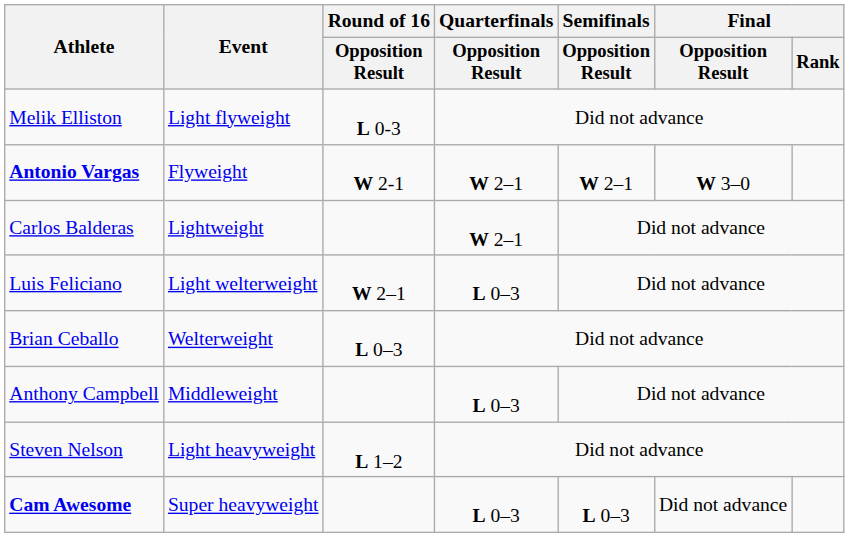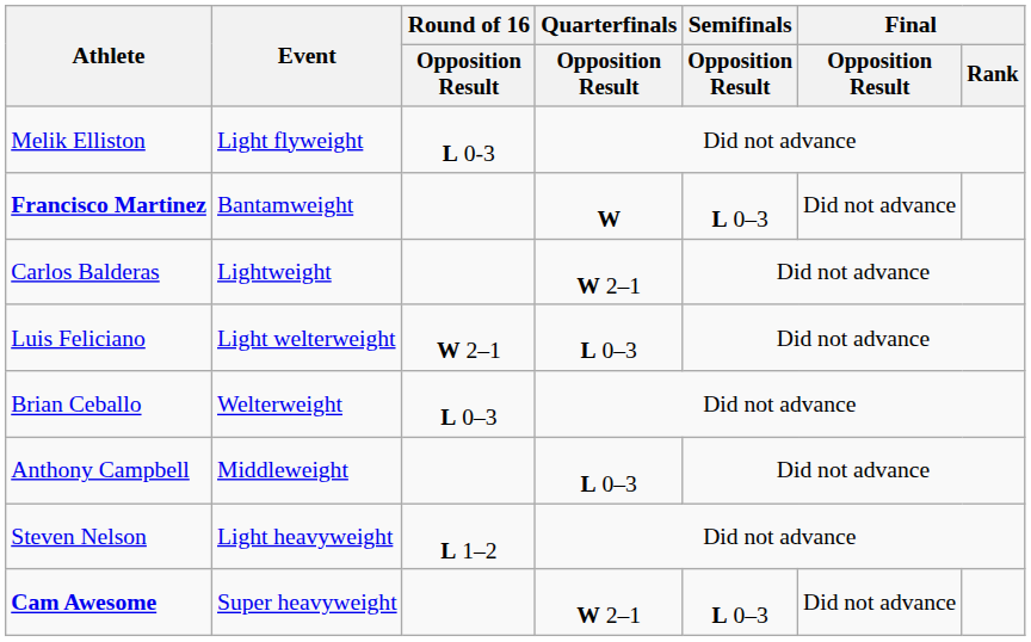 <table class=wikitable style="font-size:90%;">
 <tr>
 <th rowspan=2>Athlete</th>
 <th rowspan=2>Event</th>
 <th>Round of 16</th>
 <th>Quarterfinals</th>
 <th>Semifinals</th>
 <th colspan=2>Final</th>
 </tr>
 <tr style="font-size:95%">
 <th>Opposition<br>Result</th>
 <th>Opposition<br>Result</th>
 <th>Opposition<br>Result</th>
 <th>Opposition<br>Result</th>
 <th>Rank</th>
 </tr>
 <tr align=center>
 <td align=left><a href='#'>Melik Elliston</a></td>
 <td align=left><a href='#'>Light flyweight</a></td>
 <td><br><strong>L</strong> 0-3</td>
 <td colspan=4>Did not advance</td>
 </tr>
 <tr align=center>
-<td align=left><strong><a href='#'>Antonio Vargas</a></strong></td>
-<td align=left><a href='#'>Flyweight</a></td>
-<td><br><strong>W</strong> 2-1</td>
-<td><br><strong>W</strong> 2–1</td>
-<td><br><strong>W</strong> 2–1</td>
-<td><br><strong>W</strong> 3–0</td>
+<td align=left><strong><a href='#'>Francisco Martinez</a></strong></td>
+<td align=left><a href='#'>Bantamweight</a></td>
+<td></td>
+<td><br><strong>W </strong></td>
+<td><br><strong>L</strong> 0–3</td>
+<td>Did not advance</td>
 <td></td>
 </tr>
 <tr align=center>
 <td align=left><a href='#'>Carlos Balderas</a></td>
 <td align=left><a href='#'>Lightweight</a></td>
 <td></td>
 <td><br><strong>W</strong> 2–1</td>
 <td colspan=3>Did not advance</td>
 </tr>
 <tr align=center>
 <td align=left><a href='#'>Luis Feliciano</a></td>
 <td align=left><a href='#'>Light welterweight</a></td>
 <td><br><strong>W</strong> 2–1</td>
 <td><br><strong>L</strong> 0–3</td>
 <td colspan=3>Did not advance</td>
 </tr>
 <tr align=center>
 <td align=left><a href='#'>Brian Ceballo</a></td>
 <td align=left><a href='#'>Welterweight</a></td>
 <td><br><strong>L</strong> 0–3</td>
 <td colspan=4>Did not advance</td>
 </tr>
 <tr align=center>
 <td align=left><a href='#'>Anthony Campbell</a></td>
 <td align=left><a href='#'>Middleweight</a></td>
 <td></td>
 <td><br><strong>L</strong> 0–3</td>
 <td colspan=3>Did not advance</td>
 </tr>
 <tr align=center>
 <td align=left><a href='#'>Steven Nelson</a></td>
 <td align=left><a href='#'>Light heavyweight</a></td>
 <td><br><strong>L</strong> 1–2</td>
 <td colspan=4>Did not advance</td>
 </tr>
 <tr align=center>
 <td align=left><strong><a href='#'>Cam Awesome</a></strong></td>
 <td align=left><a href='#'>Super heavyweight</a></td>
 <td></td>
-<td><br><strong>L</strong> 0–3</td>
+<td><br><strong>W</strong> 2–1</td>
 <td><br><strong>L</strong> 0–3</td>
 <td>Did not advance</td>
 <td></td>
 </tr>
 </table>
